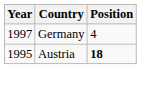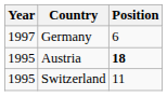 <table class="wikitable">
 <tr>
 <th>Year</th>
 <th>Country</th>
 <th>Position</th>
 </tr>
 <tr>
 <td>1997</td>
 <td>Germany</td>
-<td>4</td>
+<td>6</td>
 </tr>
 <tr>
 <td>1995</td>
 <td>Austria</td>
 <td><strong>18</strong></td>
 </tr>
+<tr>
+<td>1995</td>
+<td>Switzerland</td>
+<td>11</td>
+</tr>
 </table>
